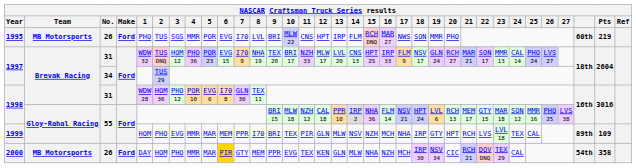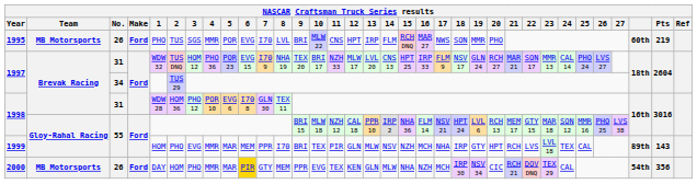 <table class="wikitable" style="text-align:center; font-size:75%">
 <tr>
 <th colspan=45><a href='#'>NASCAR</a> <a href='#'>Craftsman Truck Series</a> results</th>
 </tr>
 <tr>
 <th>Year</th>
 <th>Team</th>
 <th>No.</th>
 <th>Make</th>
 <th>1</th>
 <th>2</th>
 <th>3</th>
 <th>4</th>
 <th>5</th>
 <th>6</th>
 <th>7</th>
 <th>8</th>
 <th>9</th>
 <th>10</th>
 <th>11</th>
 <th>12</th>
 <th>13</th>
 <th>14</th>
 <th>15</th>
 <th>16</th>
 <th>17</th>
 <th>18</th>
 <th>19</th>
 <th>20</th>
 <th>21</th>
 <th>22</th>
 <th>23</th>
 <th>24</th>
 <th>25</th>
 <th>26</th>
 <th>27</th>
 <th></th>
 <th>Pts</th>
 <th>Ref</th>
 </tr>
 <tr>
 <th><a href='#'>1995</a></th>
 <th><a href='#'>MB Motorsports</a></th>
 <th>26</th>
 <th><a href='#'>Ford</a></th>
 <td><a href='#'>PHO</a></td>
 <td><a href='#'>TUS</a></td>
 <td><a href='#'>SGS</a></td>
 <td><a href='#'>MMR</a></td>
 <td><a href='#'>POR</a></td>
 <td><a href='#'>EVG</a></td>
 <td><a href='#'>I70</a></td>
 <td><a href='#'>LVL</a></td>
 <td><a href='#'>BRI</a></td>
 <td bgcolor="CFCFFF"><a href='#'>MLW</a><br><small>22</small></td>
 <td><a href='#'>CNS</a></td>
 <td><a href='#'>HPT</a></td>
 <td><a href='#'>IRP</a></td>
 <td><a href='#'>FLM</a></td>
 <td bgcolor="FFCFCF"><a href='#'>RCH</a><br><small>DNQ</small></td>
 <td bgcolor="EFCFFF"><a href='#'>MAR</a><br><small>27</small></td>
 <td><a href='#'>NWS</a></td>
 <td><a href='#'>SON</a></td>
 <td><a href='#'>MMR</a></td>
 <td><a href='#'>PHO</a></td>
 <td colspan=7></td>
 <th>60th</th>
 <th>219</th>
 <th></th>
 </tr>
 <tr>
 <th rowspan=2><a href='#'>1997</a></th>
 <th rowspan=3><a href='#'>Brevak Racing</a></th>
 <th>31</th>
 <th rowspan=3><a href='#'>Ford</a></th>
 <td bgcolor="EFCFFF"><a href='#'>WDW</a><br><small>32</small></td>
 <td bgcolor="FFCFCF"><a href='#'>TUS</a><br><small>DNQ</small></td>
 <td bgcolor="DFFFDF"><a href='#'>HOM</a><br><small>12</small></td>
 <td bgcolor="EFCFFF"><a href='#'>PHO</a><br><small>36</small></td>
 <td bgcolor="CFCFFF"><a href='#'>POR</a><br><small>23</small></td>
 <td bgcolor="DFFFDF"><a href='#'>EVG</a><br><small>15</small></td>
 <td bgcolor="FFDF9F"><a href='#'>I70</a><br><small>9</small></td>
 <td bgcolor="DFFFDF"><a href='#'>NHA</a><br><small>19</small></td>
 <td bgcolor="DFFFDF"><a href='#'>TEX</a><br><small>20</small></td>
 <td bgcolor="DFFFDF"><a href='#'>BRI</a><br><small>17</small></td>
 <td bgcolor="EFCFFF"><a href='#'>NZH</a><br><small>33</small></td>
 <td bgcolor="DFFFDF"><a href='#'>MLW</a><br><small>17</small></td>
 <td bgcolor="DFFFDF"><a href='#'>LVL</a><br><small>20</small></td>
 <td bgcolor="DFFFDF"><a href='#'>CNS</a><br><small>13</small></td>
 <td bgcolor="EFCFFF"><a href='#'>HPT</a><br><small>25</small></td>
 <td bgcolor="EFCFFF"><a href='#'>IRP</a><br><small>33</small></td>
 <td bgcolor="FFDF9F"><a href='#'>FLM</a><br><small>9</small></td>
 <td bgcolor="DFFFDF"><a href='#'>NSV</a><br><small>17</small></td>
 <td bgcolor="EFCFFF"><a href='#'>GLN</a><br><small>24</small></td>
 <td bgcolor="EFCFFF"><a href='#'>RCH</a><br><small>27</small></td>
 <td bgcolor="CFCFFF"><a href='#'>MAR</a><br><small>21</small></td>
 <td bgcolor="EFCFFF"><a href='#'>SON</a><br><small>17</small></td>
 <td bgcolor="DFFFDF"><a href='#'>MMR</a><br><small>13</small></td>
 <td bgcolor="DFFFDF"><a href='#'>CAL</a><br><small>14</small></td>
 <td bgcolor="CFCFFF"><a href='#'>PHO</a><br><small>24</small></td>
 <td bgcolor="CFCFFF"><a href='#'>LVS</a><br><small>27</small></td>
 <td></td>
 <th rowspan=2>18th</th>
 <th rowspan=2>2604</th>
 <th rowspan=2></th>
 </tr>
 <tr>
 <th>34</th>
 <td></td>
 <td bgcolor="CFCFFF"><a href='#'>TUS</a><br><small>29</small></td>
 <td colspan=25></td>
 </tr>
 <tr>
 <th rowspan=2><a href='#'>1998</a></th>
 <th>31</th>
 <td bgcolor="EFCFFF"><a href='#'>WDW</a><br><small>28</small></td>
 <td bgcolor="EFCFFF"><a href='#'>HOM</a><br><small>36</small></td>
 <td bgcolor="DFFFDF"><a href='#'>PHO</a><br><small>12</small></td>
 <td bgcolor="FFDF9F"><a href='#'>POR</a><br><small>10</small></td>
 <td bgcolor="FFDF9F"><a href='#'>EVG</a><br><small>6</small></td>
 <td bgcolor="FFDF9F"><a href='#'>I70</a><br><small>8</small></td>
 <td bgcolor="EFCFFF"><a href='#'>GLN</a><br><small>30</small></td>
 <td bgcolor="DFFFDF"><a href='#'>TEX</a><br><small>11</small></td>
 <td colspan=19></td>
 <th rowspan=2>16th</th>
 <th rowspan=2>3016</th>
 <th rowspan=2></th>
 </tr>
 <tr>
 <th rowspan=2><a href='#'>Gloy-Rahal Racing</a></th>
 <th rowspan=2>55</th>
 <th rowspan=2><a href='#'>Ford</a></th>
 <td colspan=8></td>
 <td bgcolor="DFFFDF"><a href='#'>BRI</a><br><small>15</small></td>
 <td bgcolor="DFFFDF"><a href='#'>MLW</a><br><small>18</small></td>
 <td bgcolor="DFFFDF"><a href='#'>NZH</a><br><small>12</small></td>
 <td bgcolor="DFFFDF"><a href='#'>CAL</a><br><small>18</small></td>
 <td bgcolor="FFDF9F"><a href='#'>PPR</a><br><small>10</small></td>
 <td bgcolor="DFDFDF"><a href='#'>IRP</a><br><small>2</small></td>
 <td bgcolor="EFCFFF"><a href='#'>NHA</a><br><small>36</small></td>
 <td bgcolor="DFFFDF"><a href='#'>FLM</a><br><small>14</small></td>
 <td bgcolor="CFCFFF"><a href='#'>NSV</a><br><small>21</small></td>
 <td bgcolor="CFCFFF"><a href='#'>HPT</a><br><small>24</small></td>
 <td bgcolor="FFDF9F"><a href='#'>LVL</a><br><small>6</small></td>
 <td bgcolor="DFFFDF"><a href='#'>RCH</a><br><small>13</small></td>
 <td bgcolor="DFFFDF"><a href='#'>MEM</a><br><small>17</small></td>
 <td bgcolor="DFFFDF"><a href='#'>GTY</a><br><small>15</small></td>
 <td bgcolor="DFFFDF"><a href='#'>MAR</a><br><small>18</small></td>
 <td bgcolor="DFFFDF"><a href='#'>SON</a><br><small>12</small></td>
 <td bgcolor="DFFFDF"><a href='#'>MMR</a><br><small>16</small></td>
 <td bgcolor="CFCFFF"><a href='#'>PHO</a><br><small>25</small></td>
 <td bgcolor="EFCFFF"><a href='#'>LVS</a><br><small>38</small></td>
 </tr>
 <tr>
 <th><a href='#'>1999</a></th>
 <td><a href='#'>HOM</a></td>
 <td><a href='#'>PHO</a></td>
 <td><a href='#'>EVG</a></td>
 <td><a href='#'>MMR</a></td>
 <td><a href='#'>MAR</a></td>
 <td><a href='#'>MEM</a></td>
 <td><a href='#'>PPR</a></td>
 <td><a href='#'>I70</a></td>
 <td><a href='#'>BRI</a></td>
 <td><a href='#'>TEX</a></td>
 <td><a href='#'>PIR</a></td>
 <td><a href='#'>GLN</a></td>
 <td><a href='#'>MLW</a></td>
 <td><a href='#'>NSV</a></td>
 <td><a href='#'>NZH</a></td>
 <td><a href='#'>MCH</a></td>
 <td><a href='#'>NHA</a></td>
 <td><a href='#'>IRP</a></td>
 <td><a href='#'>GTY</a></td>
 <td><a href='#'>HPT</a></td>
 <td><a href='#'>RCH</a></td>
 <td><a href='#'>LVS</a></td>
 <td bgcolor="DFFFDF"><a href='#'>LVL</a><br><small>18</small></td>
 <td><a href='#'>TEX</a></td>
 <td><a href='#'>CAL</a></td>
 <td colspan=2></td>
 <th>89th</th>
-<th>109</th>
+<th>143</th>
 <th></th>
 </tr>
 <tr>
 <th><a href='#'>2000</a></th>
 <th><a href='#'>MB Motorsports</a></th>
 <th>26</th>
 <th><a href='#'>Ford</a></th>
 <td><a href='#'>DAY</a></td>
 <td><a href='#'>HOM</a></td>
 <td><a href='#'>PHO</a></td>
 <td><a href='#'>MMR</a></td>
 <td><a href='#'>MAR</a></td>
 <td style="background: gold;"><a href='#'>PIR</a></td>
 <td><a href='#'>GTY</a></td>
 <td><a href='#'>MEM</a></td>
 <td><a href='#'>PPR</a></td>
 <td><a href='#'>EVG</a></td>
 <td><a href='#'>TEX</a></td>
 <td><a href='#'>KEN</a></td>
 <td><a href='#'>GLN</a></td>
 <td><a href='#'>MLW</a></td>
 <td><a href='#'>NHA</a></td>
 <td><a href='#'>NZH</a></td>
 <td><a href='#'>MCH</a></td>
 <td bgcolor="EFCFFF"><a href='#'>IRP</a><br><small>30</small></td>
 <td bgcolor="EFCFFF"><a href='#'>NSV</a><br><small>34</small></td>
 <td><a href='#'>CIC</a></td>
 <td bgcolor="CFCFFF"><a href='#'>RCH</a><br><small>21</small></td>
 <td bgcolor="FFCFCF"><a href='#'>DOV</a><br><small>DNQ</small></td>
 <td bgcolor="EFCFFF"><a href='#'>TEX</a><br><small>29</small></td>
 <td><a href='#'>CAL</a></td>
 <td colspan=3></td>
 <th>54th</th>
-<th>358</th>
+<th>356</th>
 <th></th>
 </tr>
 </table>
